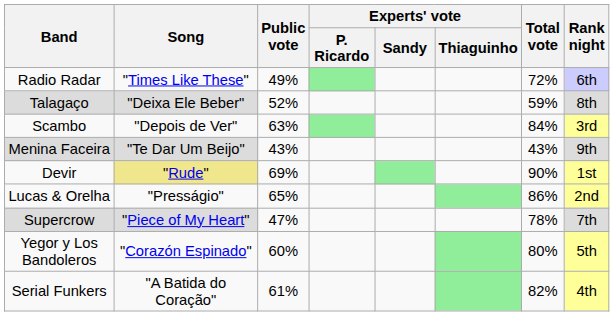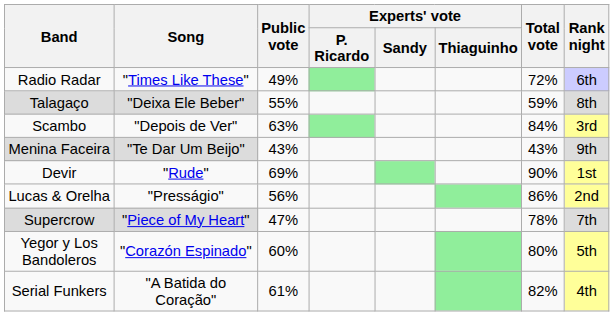 <table class="wikitable" style="font-size:95%; text-align:center" width="100%">
 <tr>
 <th width="135" rowspan=2>Band</th>
 <th width="205" rowspan=2>Song</th>
 <th width="040" rowspan=2>Public<br>vote</th>
 <th colspan=3>Experts' vote</th>
 <th width="040" rowspan=2>Total<br>vote</th>
 <th width="040" rowspan=2>Rank<br>night</th>
 </tr>
 <tr>
 <th width="065">P. Ricardo</th>
 <th width="065">Sandy</th>
 <th width="065">Thiaguinho</th>
 </tr>
 <tr>
 <td>Radio Radar</td>
 <td>"<a href='#'>Times Like These</a>"</td>
 <td>49%</td>
 <td bgcolor="90EE9B"></td>
 <td></td>
 <td></td>
 <td>72%</td>
 <td bgcolor="#CCCCFF">6th</td>
 </tr>
 <tr>
 <td bgcolor="DCDCDC">Talagaço</td>
 <td bgcolor="DCDCDC">"Deixa Ele Beber"</td>
-<td>52%</td>
+<td>55%</td>
 <td></td>
 <td></td>
 <td></td>
 <td>59%</td>
 <td bgcolor="DCDCDC">8th</td>
 </tr>
 <tr>
 <td>Scambo</td>
 <td>"Depois de Ver"</td>
 <td>63%</td>
 <td bgcolor="90EE9B"></td>
 <td></td>
 <td></td>
 <td>84%</td>
 <td bgcolor="#FFFF99">3rd</td>
 </tr>
 <tr>
 <td bgcolor="DCDCDC">Menina Faceira</td>
 <td bgcolor="DCDCDC">"Te Dar Um Beijo"</td>
 <td>43%</td>
 <td></td>
 <td></td>
 <td></td>
 <td>43%</td>
 <td bgcolor="DCDCDC">9th</td>
 </tr>
 <tr>
 <td>Devir</td>
-<td style="background: khaki;">"<a href='#'>Rude</a>"</td>
+<td>"<a href='#'>Rude</a>"</td>
 <td>69%</td>
 <td></td>
 <td bgcolor="90EE9B"></td>
 <td></td>
 <td>90%</td>
 <td bgcolor="#FFFF99">1st</td>
 </tr>
 <tr>
 <td>Lucas & Orelha</td>
 <td>"Presságio"</td>
-<td>65%</td>
+<td>56%</td>
 <td></td>
 <td></td>
 <td bgcolor="90EE9B"></td>
 <td>86%</td>
 <td bgcolor="#FFFF99">2nd</td>
 </tr>
 <tr>
 <td bgcolor="DCDCDC">Supercrow</td>
 <td bgcolor="DCDCDC">"<a href='#'>Piece of My Heart</a>"</td>
 <td>47%</td>
 <td></td>
 <td></td>
 <td></td>
 <td>78%</td>
 <td bgcolor="DCDCDC">7th</td>
 </tr>
 <tr>
 <td>Yegor y Los Bandoleros</td>
 <td>"<a href='#'>Corazón Espinado</a>"</td>
 <td>60%</td>
 <td></td>
 <td></td>
 <td bgcolor="90EE9B"></td>
 <td>80%</td>
 <td bgcolor="#FFFF99">5th</td>
 </tr>
 <tr>
 <td>Serial Funkers</td>
 <td>"A Batida do Coração"</td>
 <td>61%</td>
 <td></td>
 <td></td>
 <td bgcolor="90EE9B"></td>
 <td>82%</td>
 <td bgcolor="#FFFF99">4th</td>
 </tr>
 </table>
